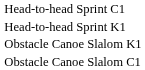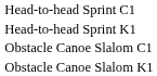 <table>
 <tr>
 <td>Head-to-head Sprint C1<br></td>
 <td></td>
 <td></td>
 <td></td>
 </tr>
 <tr>
 <td>Head-to-head Sprint K1<br></td>
 <td></td>
 <td></td>
 <td></td>
 </tr>
 <tr>
+<td>Obstacle Canoe Slalom C1<br></td>
+<td></td>
+<td></td>
+<td></td>
+</tr>
+<tr>
 <td>Obstacle Canoe Slalom K1<br></td>
 <td></td>
 <td></td>
 <td></td>
 </tr>
-<tr>
-<td>Obstacle Canoe Slalom C1<br></td>
-<td></td>
-<td></td>
-<td></td>
-</tr>
 </table>
